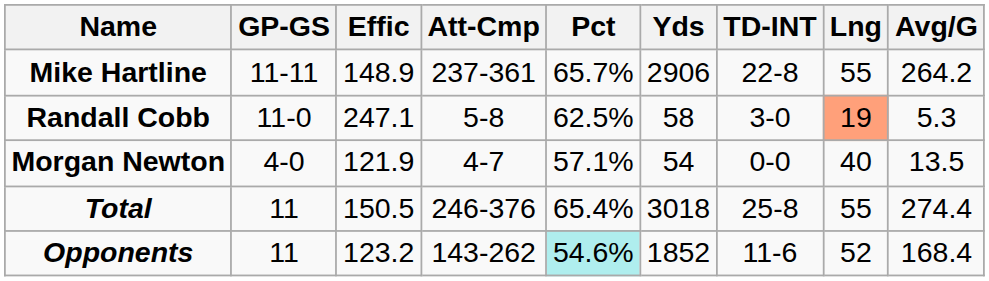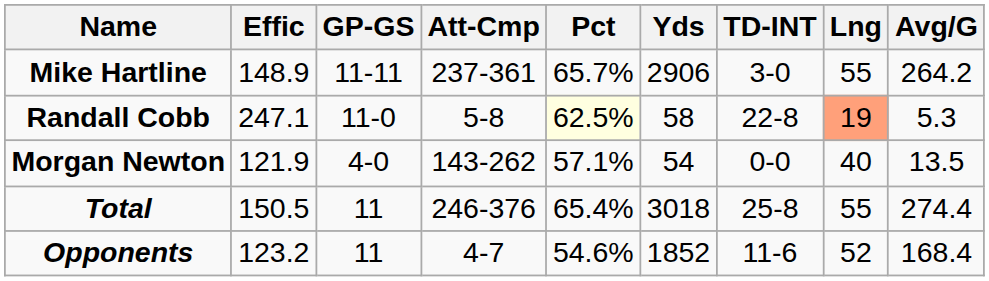 <table class="wikitable sortable" border="1">
 <tr>
 <th>Name</th>
+<th>Effic</th>
 <th>GP-GS</th>
-<th>Effic</th>
 <th>Att-Cmp</th>
 <th>Pct</th>
 <th>Yds</th>
 <th>TD-INT</th>
 <th>Lng</th>
 <th>Avg/G</th>
 </tr>
 <tr align="center">
 <td><strong>Mike Hartline</strong></td>
+<td>148.9</td>
 <td>11-11</td>
-<td>148.9</td>
 <td>237-361</td>
 <td>65.7%</td>
 <td>2906</td>
-<td>22-8</td>
+<td>3-0</td>
 <td>55</td>
 <td>264.2</td>
 </tr>
 <tr align="center">
 <td><strong>Randall Cobb</strong></td>
+<td>247.1</td>
 <td>11-0</td>
-<td>247.1</td>
 <td>5-8</td>
-<td>62.5%</td>
+<td style="background: lightyellow;">62.5%</td>
 <td>58</td>
-<td>3-0</td>
+<td>22-8</td>
 <td style="background: lightsalmon;">19</td>
 <td>5.3</td>
 </tr>
 <tr align="center">
 <td><strong>Morgan Newton</strong></td>
+<td>121.9</td>
 <td>4-0</td>
-<td>121.9</td>
-<td>4-7</td>
+<td>143-262</td>
 <td>57.1%</td>
 <td>54</td>
 <td>0-0</td>
 <td>40</td>
 <td>13.5</td>
 </tr>
 <tr align="center">
 <td><strong><em>Total</em></strong></td>
+<td>150.5</td>
 <td>11</td>
-<td>150.5</td>
 <td>246-376</td>
 <td>65.4%</td>
 <td>3018</td>
 <td>25-8</td>
 <td>55</td>
 <td>274.4</td>
 </tr>
 <tr align="center">
 <td><strong><em>Opponents</em></strong></td>
+<td>123.2</td>
 <td>11</td>
-<td>123.2</td>
-<td>143-262</td>
-<td style="background: paleturquoise;">54.6%</td>
+<td>4-7</td>
+<td>54.6%</td>
 <td>1852</td>
 <td>11-6</td>
 <td>52</td>
 <td>168.4</td>
 </tr>
 </table>
